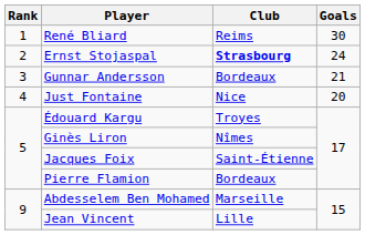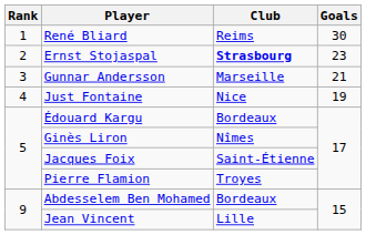 <table class="wikitable" style="text-align:center">
 <tr>
 <th>Rank</th>
 <th>Player</th>
 <th>Club</th>
 <th>Goals</th>
 </tr>
 <tr>
 <td>1</td>
 <td align="left"> <a href='#'>René Bliard</a></td>
 <td align="left"><a href='#'>Reims</a></td>
 <td>30</td>
 </tr>
 <tr>
 <td>2</td>
 <td align="left"> <a href='#'>Ernst Stojaspal</a></td>
 <td align="left"><strong><a href='#'>Strasbourg</a></strong></td>
-<td>24</td>
+<td>23</td>
 </tr>
 <tr>
 <td>3</td>
 <td align="left"> <a href='#'>Gunnar Andersson</a></td>
-<td align="left"><a href='#'>Bordeaux</a></td>
+<td align="left"><a href='#'>Marseille</a></td>
 <td>21</td>
 </tr>
 <tr>
 <td>4</td>
 <td align="left"> <a href='#'>Just Fontaine</a></td>
 <td align="left"><a href='#'>Nice</a></td>
-<td>20</td>
+<td>19</td>
 </tr>
 <tr>
 <td rowspan="4">5</td>
 <td align="left">  <a href='#'>Édouard Kargu</a></td>
-<td align="left"><a href='#'>Troyes</a></td>
+<td align="left"><a href='#'>Bordeaux</a></td>
 <td rowspan="4">17</td>
 </tr>
 <tr>
 <td align="left"> <a href='#'>Ginès Liron</a></td>
 <td align="left"><a href='#'>Nîmes</a></td>
 </tr>
 <tr>
 <td align="left"> <a href='#'>Jacques Foix</a></td>
 <td align="left"><a href='#'>Saint-Étienne</a></td>
 </tr>
 <tr>
 <td align="left"> <a href='#'>Pierre Flamion</a></td>
-<td align="left"><a href='#'>Bordeaux</a></td>
+<td align="left"><a href='#'>Troyes</a></td>
 </tr>
 <tr>
 <td rowspan="2">9</td>
 <td align="left"> <a href='#'>Abdesselem Ben Mohamed</a></td>
-<td align="left"><a href='#'>Marseille</a></td>
+<td align="left"><a href='#'>Bordeaux</a></td>
 <td rowspan="2">15</td>
 </tr>
 <tr>
 <td align="left"> <a href='#'>Jean Vincent</a></td>
 <td align="left"><a href='#'>Lille</a></td>
 </tr>
 </table>
